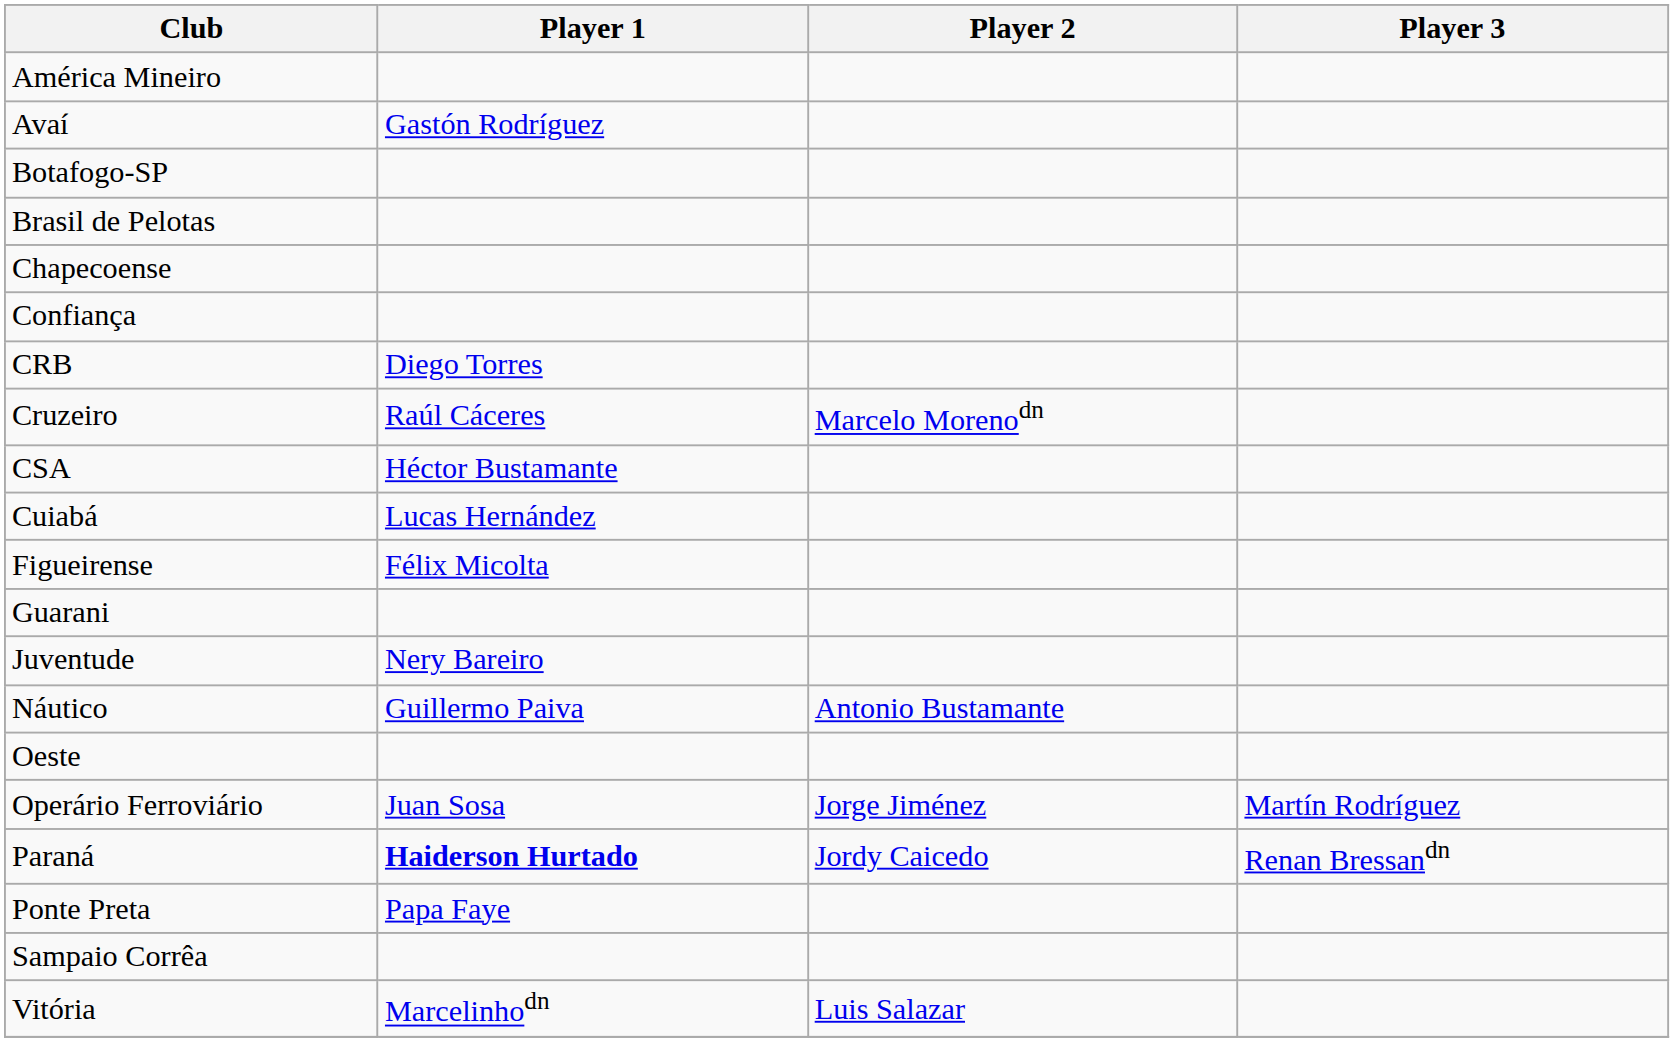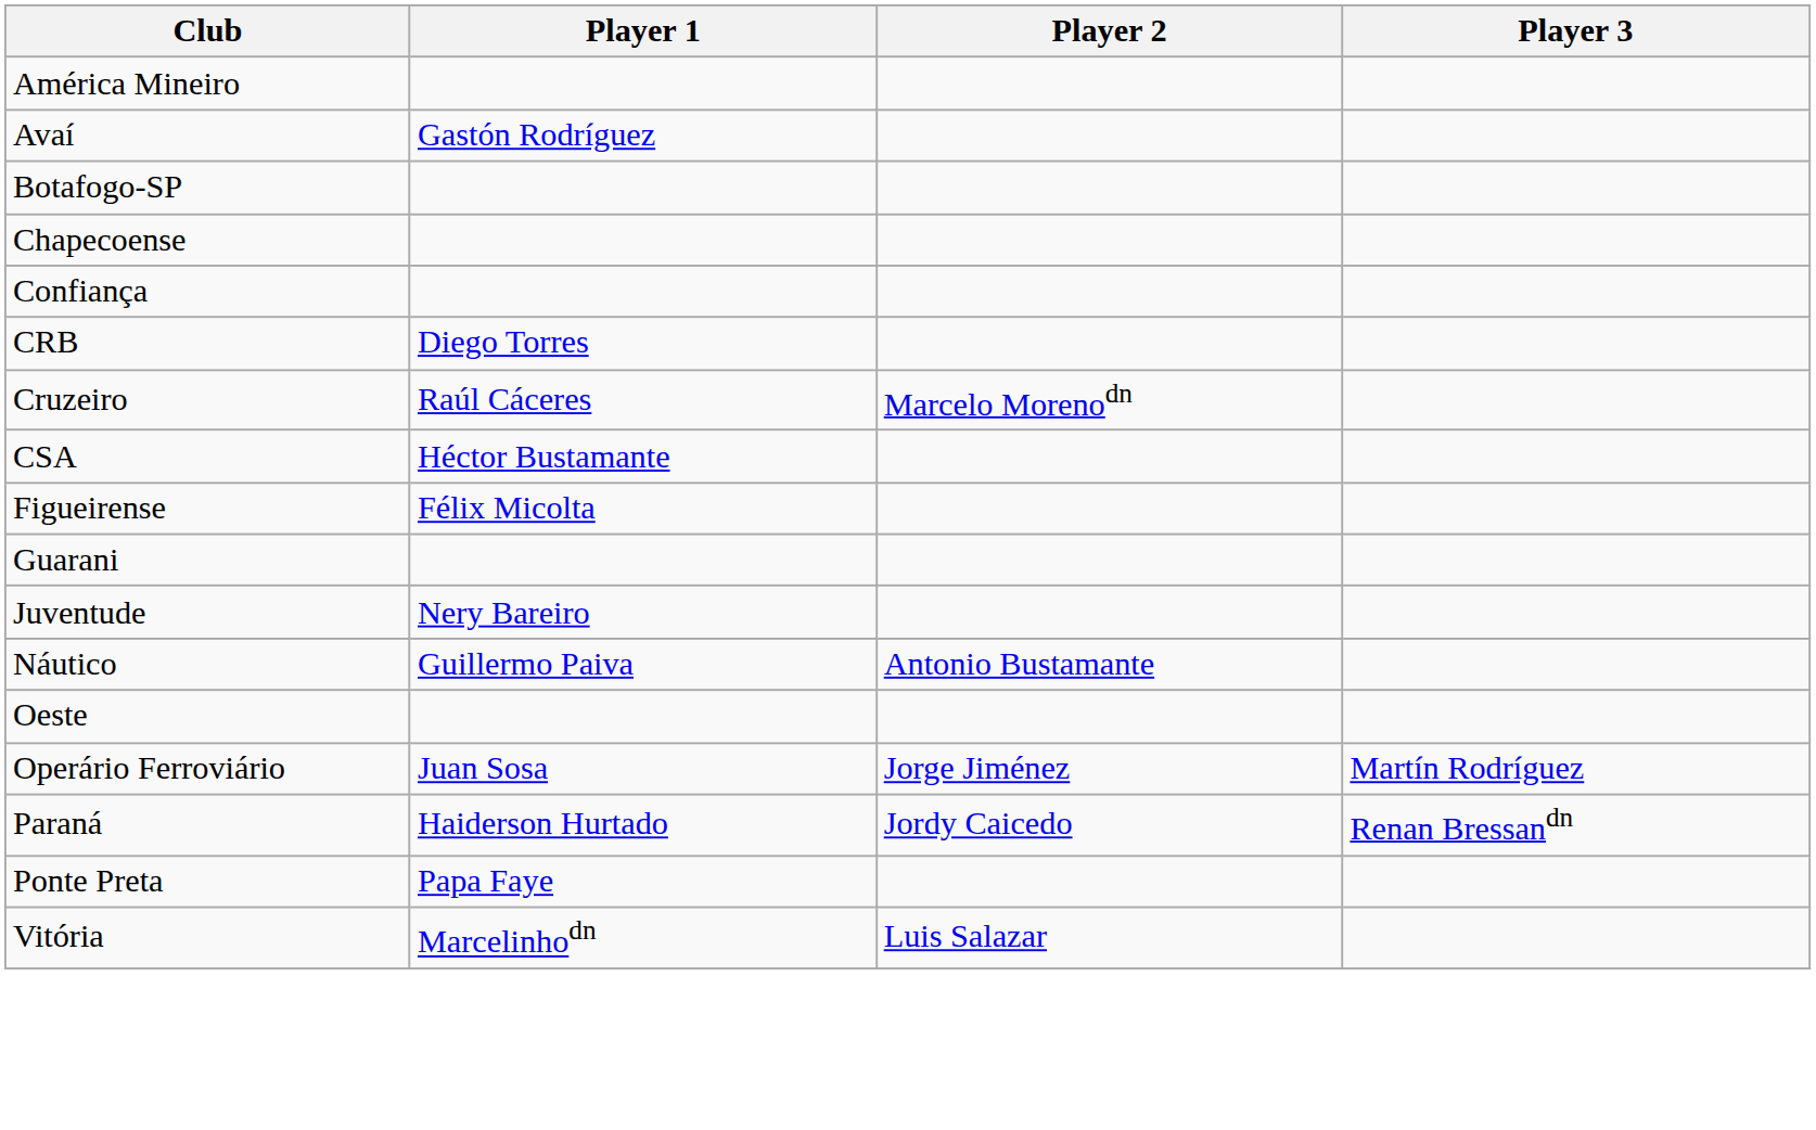 <table class="wikitable sortable">
 <tr>
 <th style="width:190px;">Club</th>
 <th style="width:220px;">Player 1</th>
 <th style="width:220px;">Player 2</th>
 <th style="width:220px;">Player 3</th>
 </tr>
 <tr>
 <td>América Mineiro</td>
 <td></td>
 <td></td>
 <td></td>
 </tr>
 <tr>
 <td>Avaí</td>
 <td> <a href='#'>Gastón Rodríguez</a></td>
 <td></td>
 <td></td>
 </tr>
 <tr>
 <td>Botafogo-SP</td>
-<td></td>
-<td></td>
-<td></td>
-</tr>
-<tr>
-<td>Brasil de Pelotas</td>
 <td></td>
 <td></td>
 <td></td>
 </tr>
 <tr>
 <td>Chapecoense</td>
 <td></td>
 <td></td>
 <td></td>
 </tr>
 <tr>
 <td>Confiança</td>
 <td></td>
 <td></td>
 <td></td>
 </tr>
 <tr>
 <td>CRB</td>
 <td> <a href='#'>Diego Torres</a></td>
 <td></td>
 <td></td>
 </tr>
 <tr>
 <td>Cruzeiro</td>
 <td> <a href='#'>Raúl Cáceres</a></td>
 <td> <a href='#'>Marcelo Moreno</a><sup>dn</sup></td>
 <td></td>
 </tr>
 <tr>
 <td>CSA</td>
 <td> <a href='#'>Héctor Bustamante</a></td>
-<td></td>
-<td></td>
-</tr>
-<tr>
-<td>Cuiabá</td>
-<td> <a href='#'>Lucas Hernández</a></td>
 <td></td>
 <td></td>
 </tr>
 <tr>
 <td>Figueirense</td>
 <td> <a href='#'>Félix Micolta</a></td>
 <td></td>
 <td></td>
 </tr>
 <tr>
 <td>Guarani</td>
 <td></td>
 <td></td>
 <td></td>
 </tr>
 <tr>
 <td>Juventude</td>
 <td> <a href='#'>Nery Bareiro</a></td>
 <td></td>
 <td></td>
 </tr>
 <tr>
 <td>Náutico</td>
 <td> <a href='#'>Guillermo Paiva</a></td>
 <td> <a href='#'>Antonio Bustamante</a></td>
 <td></td>
 </tr>
 <tr>
 <td>Oeste</td>
 <td></td>
 <td></td>
 <td></td>
 </tr>
 <tr>
 <td>Operário Ferroviário</td>
 <td> <a href='#'>Juan Sosa</a></td>
 <td> <a href='#'>Jorge Jiménez</a></td>
 <td> <a href='#'>Martín Rodríguez</a></td>
 </tr>
 <tr>
 <td>Paraná</td>
-<td><strong> <a href='#'>Haiderson Hurtado</a></strong></td>
+<td> <a href='#'>Haiderson Hurtado</a></td>
 <td> <a href='#'>Jordy Caicedo</a></td>
 <td> <a href='#'>Renan Bressan</a><sup>dn</sup></td>
 </tr>
 <tr>
 <td>Ponte Preta</td>
 <td> <a href='#'>Papa Faye</a></td>
-<td></td>
-<td></td>
-</tr>
-<tr>
-<td>Sampaio Corrêa</td>
-<td></td>
 <td></td>
 <td></td>
 </tr>
 <tr>
 <td>Vitória</td>
 <td> <a href='#'>Marcelinho</a><sup>dn</sup></td>
 <td> <a href='#'>Luis Salazar</a></td>
 <td></td>
 </tr>
 <tr>
 </tr>
 </table>
